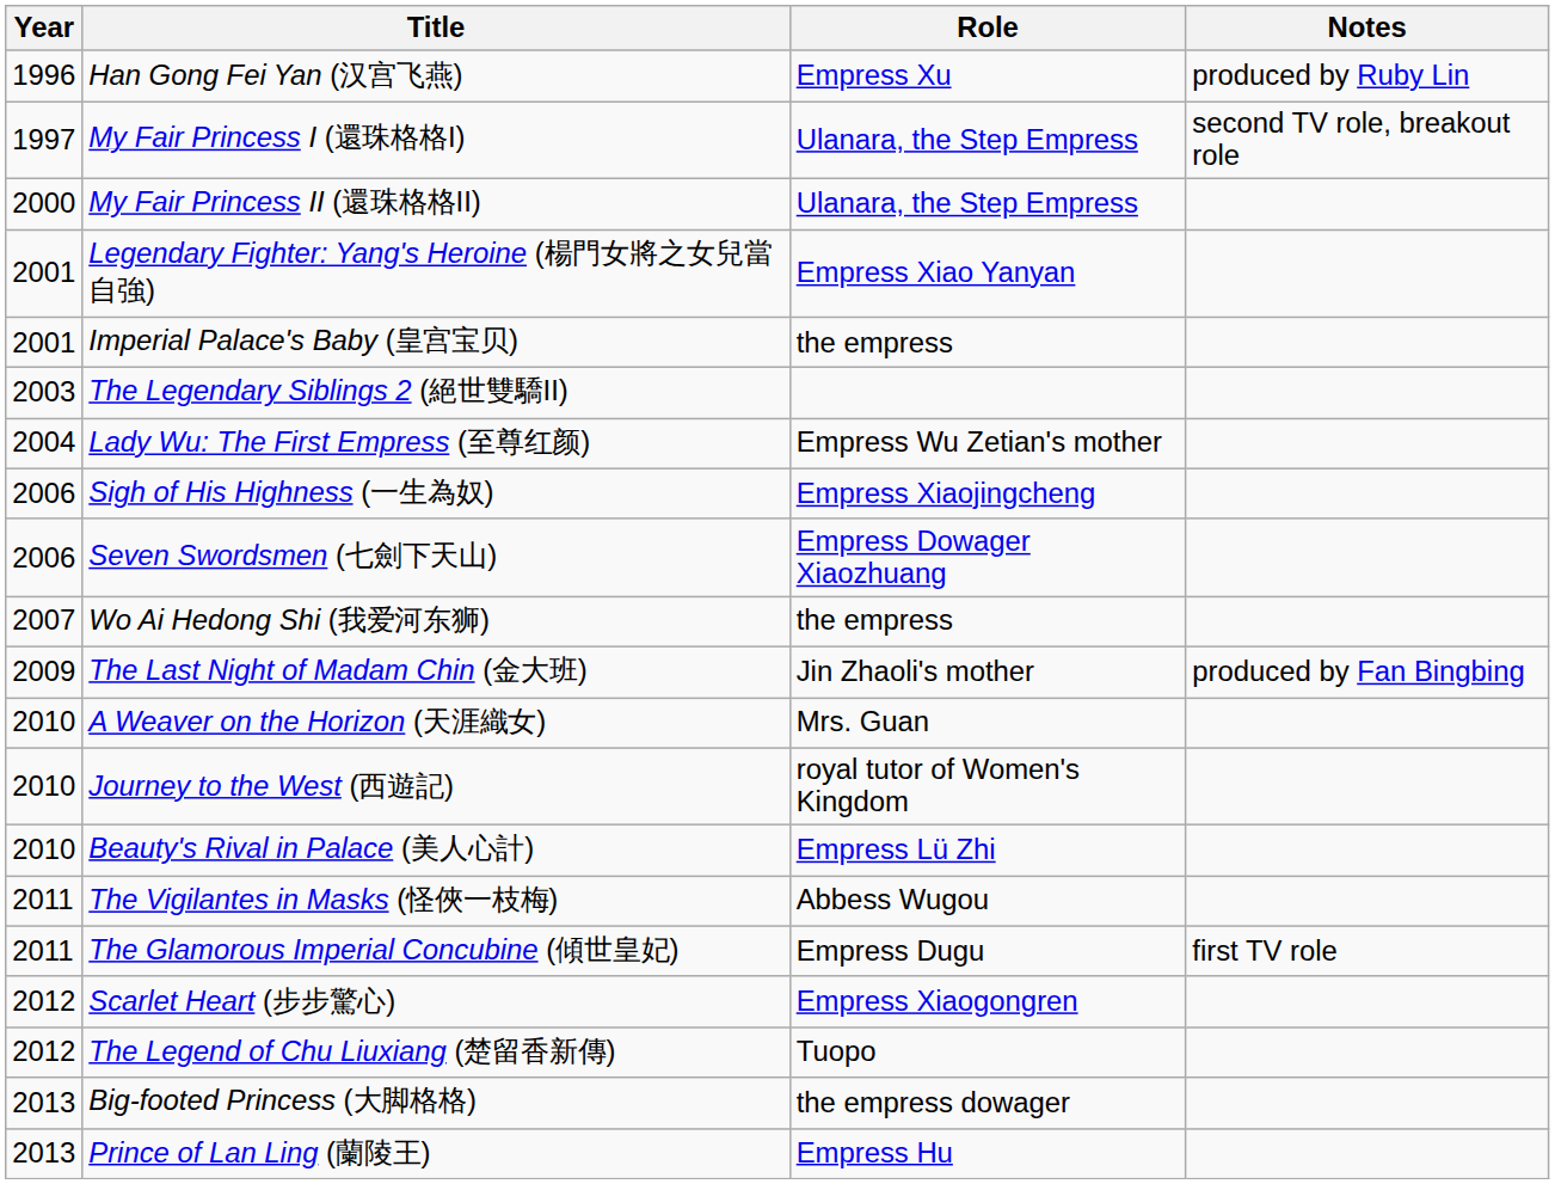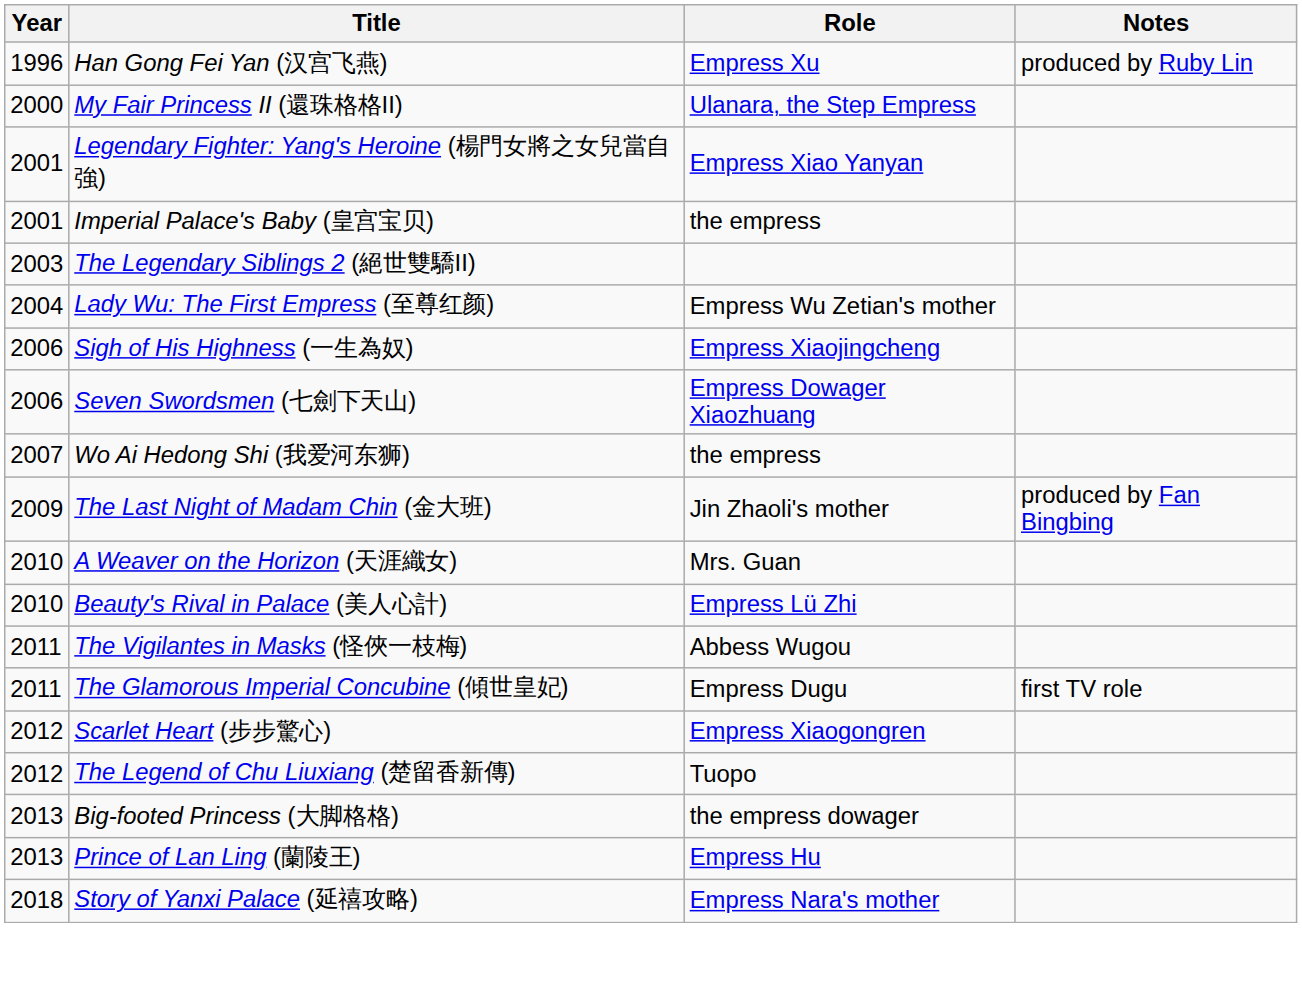 <table class="wikitable sortable">
 <tr>
 <th>Year</th>
 <th>Title</th>
 <th>Role</th>
 <th>Notes</th>
 </tr>
 <tr>
 <td>1996</td>
 <td><em>Han Gong Fei Yan</em> (汉宫飞燕)</td>
 <td><a href='#'>Empress Xu</a></td>
 <td>produced by <a href='#'>Ruby Lin</a></td>
-</tr>
-<tr>
-<td>1997</td>
-<td><em><a href='#'>My Fair Princess</a> I</em> (還珠格格I)</td>
-<td><a href='#'>Ulanara, the Step Empress</a></td>
-<td>second TV role, breakout role</td>
 </tr>
 <tr>
 <td>2000</td>
 <td><em><a href='#'>My Fair Princess</a> II</em> (還珠格格II)</td>
 <td><a href='#'>Ulanara, the Step Empress</a></td>
 <td></td>
 </tr>
 <tr>
 <td>2001</td>
 <td><em><a href='#'>Legendary Fighter: Yang's Heroine</a></em> (楊門女將之女兒當自強)</td>
 <td><a href='#'>Empress Xiao Yanyan</a></td>
 <td></td>
 </tr>
 <tr>
 <td>2001</td>
 <td><em>Imperial Palace's Baby</em> (皇宫宝贝)</td>
 <td>the empress</td>
 <td></td>
 </tr>
 <tr>
 <td>2003</td>
 <td><em><a href='#'>The Legendary Siblings 2</a></em> (絕世雙驕II)</td>
 <td></td>
 <td></td>
 </tr>
 <tr>
 <td>2004</td>
 <td><em><a href='#'>Lady Wu: The First Empress</a></em> (至尊红颜)</td>
 <td>Empress Wu Zetian's mother</td>
 <td></td>
 </tr>
 <tr>
 <td>2006</td>
 <td><em><a href='#'>Sigh of His Highness</a></em> (一生為奴)</td>
 <td><a href='#'>Empress Xiaojingcheng</a></td>
 <td></td>
 </tr>
 <tr>
 <td>2006</td>
 <td><em><a href='#'>Seven Swordsmen</a></em> (七劍下天山)</td>
 <td><a href='#'>Empress Dowager Xiaozhuang</a></td>
 <td></td>
 </tr>
 <tr>
 <td>2007</td>
 <td><em>Wo Ai Hedong Shi</em> (我爱河东狮)</td>
 <td>the empress</td>
 <td></td>
 </tr>
 <tr>
 <td>2009</td>
 <td><em><a href='#'>The Last Night of Madam Chin</a></em> (金大班)</td>
 <td>Jin Zhaoli's mother</td>
 <td>produced by <a href='#'>Fan Bingbing</a></td>
 </tr>
 <tr>
 <td>2010</td>
 <td><em><a href='#'>A Weaver on the Horizon</a></em> (天涯織女)</td>
 <td>Mrs. Guan</td>
 <td></td>
 </tr>
 <tr>
 <td>2010</td>
-<td><em><a href='#'>Journey to the West</a></em> (西遊記)</td>
-<td>royal tutor of Women's Kingdom</td>
-<td></td>
-</tr>
-<tr>
-<td>2010</td>
 <td><em><a href='#'>Beauty's Rival in Palace</a></em> (美人心計)</td>
 <td><a href='#'>Empress Lü Zhi</a></td>
 <td></td>
 </tr>
 <tr>
 <td>2011</td>
 <td><em><a href='#'>The Vigilantes in Masks</a></em> (怪俠一枝梅)</td>
 <td>Abbess Wugou</td>
 <td></td>
 </tr>
 <tr>
 <td>2011</td>
 <td><em><a href='#'>The Glamorous Imperial Concubine</a></em> (傾世皇妃)</td>
 <td>Empress Dugu</td>
 <td>first TV role</td>
 </tr>
 <tr>
 <td>2012</td>
 <td><em><a href='#'>Scarlet Heart</a></em> (步步驚心)</td>
 <td><a href='#'>Empress Xiaogongren</a></td>
 <td></td>
 </tr>
 <tr>
 <td>2012</td>
 <td><em><a href='#'>The Legend of Chu Liuxiang</a></em> (楚留香新傳)</td>
 <td>Tuopo</td>
 <td></td>
 </tr>
 <tr>
 <td>2013</td>
 <td><em>Big-footed Princess</em> (大脚格格)</td>
 <td>the empress dowager</td>
 <td></td>
 </tr>
 <tr>
 <td>2013</td>
 <td><em><a href='#'>Prince of Lan Ling</a></em> (蘭陵王)</td>
 <td><a href='#'>Empress Hu</a></td>
 <td></td>
 </tr>
+<tr>
+<td>2018</td>
+<td><em><a href='#'>Story of Yanxi Palace</a></em> (延禧攻略)</td>
+<td><a href='#'>Empress Nara's mother</a></td>
+<td></td>
+</tr>
 </table>
